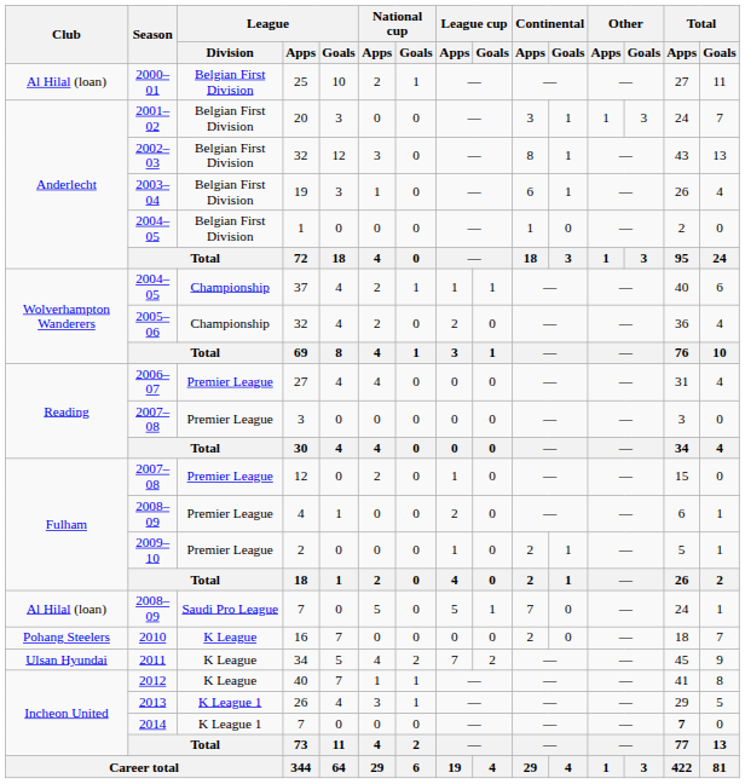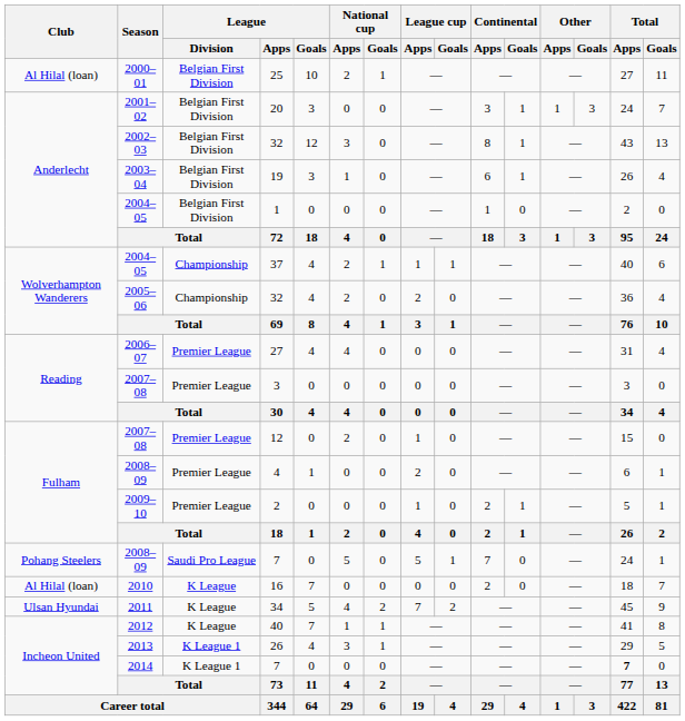 <table class="wikitable" style="text-align:center">
 <tr>
 <th rowspan="2">Club</th>
 <th rowspan="2">Season</th>
 <th colspan="3">League</th>
 <th colspan=2>National cup</th>
 <th colspan=2>League cup</th>
 <th colspan=2>Continental</th>
 <th colspan="2">Other</th>
 <th colspan=2>Total</th>
 </tr>
 <tr>
 <th>Division</th>
 <th>Apps</th>
 <th>Goals</th>
 <th>Apps</th>
 <th>Goals</th>
 <th>Apps</th>
 <th>Goals</th>
 <th>Apps</th>
 <th>Goals</th>
 <th>Apps</th>
 <th>Goals</th>
 <th>Apps</th>
 <th>Goals</th>
 </tr>
 <tr>
 <td><a href='#'>Al Hilal</a> (loan)</td>
 <td><a href='#'>2000–01</a></td>
 <td><a href='#'>Belgian First Division</a></td>
 <td>25</td>
 <td>10</td>
 <td>2</td>
 <td>1</td>
 <td colspan=2>—</td>
 <td colspan="2">—</td>
 <td colspan="2">—</td>
 <td>27</td>
 <td>11</td>
 </tr>
 <tr>
 <td rowspan="5"><a href='#'>Anderlecht</a></td>
 <td><a href='#'>2001–02</a></td>
 <td>Belgian First Division</td>
 <td>20</td>
 <td>3</td>
 <td>0</td>
 <td>0</td>
 <td colspan=2>—</td>
 <td>3</td>
 <td>1</td>
 <td>1</td>
 <td>3</td>
 <td>24</td>
 <td>7</td>
 </tr>
 <tr>
 <td><a href='#'>2002–03</a></td>
 <td>Belgian First Division</td>
 <td>32</td>
 <td>12</td>
 <td>3</td>
 <td>0</td>
 <td colspan=2>—</td>
 <td>8</td>
 <td>1</td>
 <td colspan="2">—</td>
 <td>43</td>
 <td>13</td>
 </tr>
 <tr>
 <td><a href='#'>2003–04</a></td>
 <td>Belgian First Division</td>
 <td>19</td>
 <td>3</td>
 <td>1</td>
 <td>0</td>
 <td colspan=2>—</td>
 <td>6</td>
 <td>1</td>
 <td colspan="2">—</td>
 <td>26</td>
 <td>4</td>
 </tr>
 <tr>
 <td><a href='#'>2004–05</a></td>
 <td>Belgian First Division</td>
 <td>1</td>
 <td>0</td>
 <td>0</td>
 <td>0</td>
 <td colspan=2>—</td>
 <td>1</td>
 <td>0</td>
 <td colspan="2">—</td>
 <td>2</td>
 <td>0</td>
 </tr>
 <tr>
 <th colspan="2">Total</th>
 <th>72</th>
 <th>18</th>
 <th>4</th>
 <th>0</th>
 <th colspan="2">—</th>
 <th>18</th>
 <th>3</th>
 <th>1</th>
 <th>3</th>
 <th>95</th>
 <th>24</th>
 </tr>
 <tr>
 <td rowspan="3"><a href='#'>Wolverhampton Wanderers</a></td>
 <td><a href='#'>2004–05</a></td>
 <td><a href='#'>Championship</a></td>
 <td>37</td>
 <td>4</td>
 <td>2</td>
 <td>1</td>
 <td>1</td>
 <td>1</td>
 <td colspan="2">—</td>
 <td colspan="2">—</td>
 <td>40</td>
 <td>6</td>
 </tr>
 <tr>
 <td><a href='#'>2005–06</a></td>
 <td>Championship</td>
 <td>32</td>
 <td>4</td>
 <td>2</td>
 <td>0</td>
 <td>2</td>
 <td>0</td>
 <td colspan="2">—</td>
 <td colspan="2">—</td>
 <td>36</td>
 <td>4</td>
 </tr>
 <tr>
 <th colspan="2">Total</th>
 <th>69</th>
 <th>8</th>
 <th>4</th>
 <th>1</th>
 <th>3</th>
 <th>1</th>
 <th colspan="2">—</th>
 <th colspan="2">—</th>
 <th>76</th>
 <th>10</th>
 </tr>
 <tr>
 <td rowspan="3"><a href='#'>Reading</a></td>
 <td><a href='#'>2006–07</a></td>
 <td><a href='#'>Premier League</a></td>
 <td>27</td>
 <td>4</td>
 <td>4</td>
 <td>0</td>
 <td>0</td>
 <td>0</td>
 <td colspan="2">—</td>
 <td colspan="2">—</td>
 <td>31</td>
 <td>4</td>
 </tr>
 <tr>
 <td><a href='#'>2007–08</a></td>
 <td>Premier League</td>
 <td>3</td>
 <td>0</td>
 <td>0</td>
 <td>0</td>
 <td>0</td>
 <td>0</td>
 <td colspan="2">—</td>
 <td colspan="2">—</td>
 <td>3</td>
 <td>0</td>
 </tr>
 <tr>
 <th colspan="2">Total</th>
 <th>30</th>
 <th>4</th>
 <th>4</th>
 <th>0</th>
 <th>0</th>
 <th>0</th>
 <th colspan="2">—</th>
 <th colspan="2">—</th>
 <th>34</th>
 <th>4</th>
 </tr>
 <tr>
 <td rowspan="4"><a href='#'>Fulham</a></td>
 <td><a href='#'>2007–08</a></td>
 <td><a href='#'>Premier League</a></td>
 <td>12</td>
 <td>0</td>
 <td>2</td>
 <td>0</td>
 <td>1</td>
 <td>0</td>
 <td colspan="2">—</td>
 <td colspan="2">—</td>
 <td>15</td>
 <td>0</td>
 </tr>
 <tr>
 <td><a href='#'>2008–09</a></td>
 <td>Premier League</td>
 <td>4</td>
 <td>1</td>
 <td>0</td>
 <td>0</td>
 <td>2</td>
 <td>0</td>
 <td colspan="2">—</td>
 <td colspan="2">—</td>
 <td>6</td>
 <td>1</td>
 </tr>
 <tr>
 <td><a href='#'>2009–10</a></td>
 <td>Premier League</td>
 <td>2</td>
 <td>0</td>
 <td>0</td>
 <td>0</td>
 <td>1</td>
 <td>0</td>
 <td>2</td>
 <td>1</td>
 <td colspan="2">—</td>
 <td>5</td>
 <td>1</td>
 </tr>
 <tr>
 <th colspan="2">Total</th>
 <th>18</th>
 <th>1</th>
 <th>2</th>
 <th>0</th>
 <th>4</th>
 <th>0</th>
 <th>2</th>
 <th>1</th>
 <th colspan="2">—</th>
 <th>26</th>
 <th>2</th>
 </tr>
 <tr>
-<td><a href='#'>Al Hilal</a> (loan)</td>
+<td><a href='#'>Pohang Steelers</a></td>
 <td><a href='#'>2008–09</a></td>
 <td><a href='#'>Saudi Pro League</a></td>
 <td>7</td>
 <td>0</td>
 <td>5</td>
 <td>0</td>
 <td>5</td>
 <td>1</td>
 <td>7</td>
 <td>0</td>
 <td colspan="2">—</td>
 <td>24</td>
 <td>1</td>
 </tr>
 <tr>
-<td><a href='#'>Pohang Steelers</a></td>
+<td><a href='#'>Al Hilal</a> (loan)</td>
 <td><a href='#'>2010</a></td>
 <td><a href='#'>K League</a></td>
 <td>16</td>
 <td>7</td>
 <td>0</td>
 <td>0</td>
 <td>0</td>
 <td>0</td>
 <td>2</td>
 <td>0</td>
 <td colspan="2">—</td>
 <td>18</td>
 <td>7</td>
 </tr>
 <tr>
 <td><a href='#'>Ulsan Hyundai</a></td>
 <td><a href='#'>2011</a></td>
 <td>K League</td>
 <td>34</td>
 <td>5</td>
 <td>4</td>
 <td>2</td>
 <td>7</td>
 <td>2</td>
 <td colspan="2">—</td>
 <td colspan="2">—</td>
 <td>45</td>
 <td>9</td>
 </tr>
 <tr>
 <td rowspan="4"><a href='#'>Incheon United</a></td>
 <td><a href='#'>2012</a></td>
 <td>K League</td>
 <td>40</td>
 <td>7</td>
 <td>1</td>
 <td>1</td>
 <td colspan="2">—</td>
 <td colspan="2">—</td>
 <td colspan="2">—</td>
 <td>41</td>
 <td>8</td>
 </tr>
 <tr>
 <td><a href='#'>2013</a></td>
 <td><a href='#'>K League 1</a></td>
 <td>26</td>
 <td>4</td>
 <td>3</td>
 <td>1</td>
 <td colspan="2">—</td>
 <td colspan="2">—</td>
 <td colspan="2">—</td>
 <td>29</td>
 <td>5</td>
 </tr>
 <tr>
 <td><a href='#'>2014</a></td>
 <td>K League 1</td>
 <td>7</td>
 <td>0</td>
 <td>0</td>
 <td>0</td>
 <td colspan="2">—</td>
 <td colspan="2">—</td>
 <td colspan="2">—</td>
 <td><strong>7</strong></td>
 <td>0</td>
 </tr>
 <tr>
 <th colspan="2">Total</th>
 <th>73</th>
 <th>11</th>
 <th>4</th>
 <th>2</th>
 <th colspan="2">—</th>
 <th colspan="2">—</th>
 <th colspan="2">—</th>
 <th>77</th>
 <th>13</th>
 </tr>
 <tr>
 <th colspan=3>Career total</th>
 <th>344</th>
 <th>64</th>
 <th>29</th>
 <th>6</th>
 <th>19</th>
 <th>4</th>
 <th>29</th>
 <th>4</th>
 <th>1</th>
 <th>3</th>
 <th>422</th>
 <th>81</th>
 </tr>
 </table>
